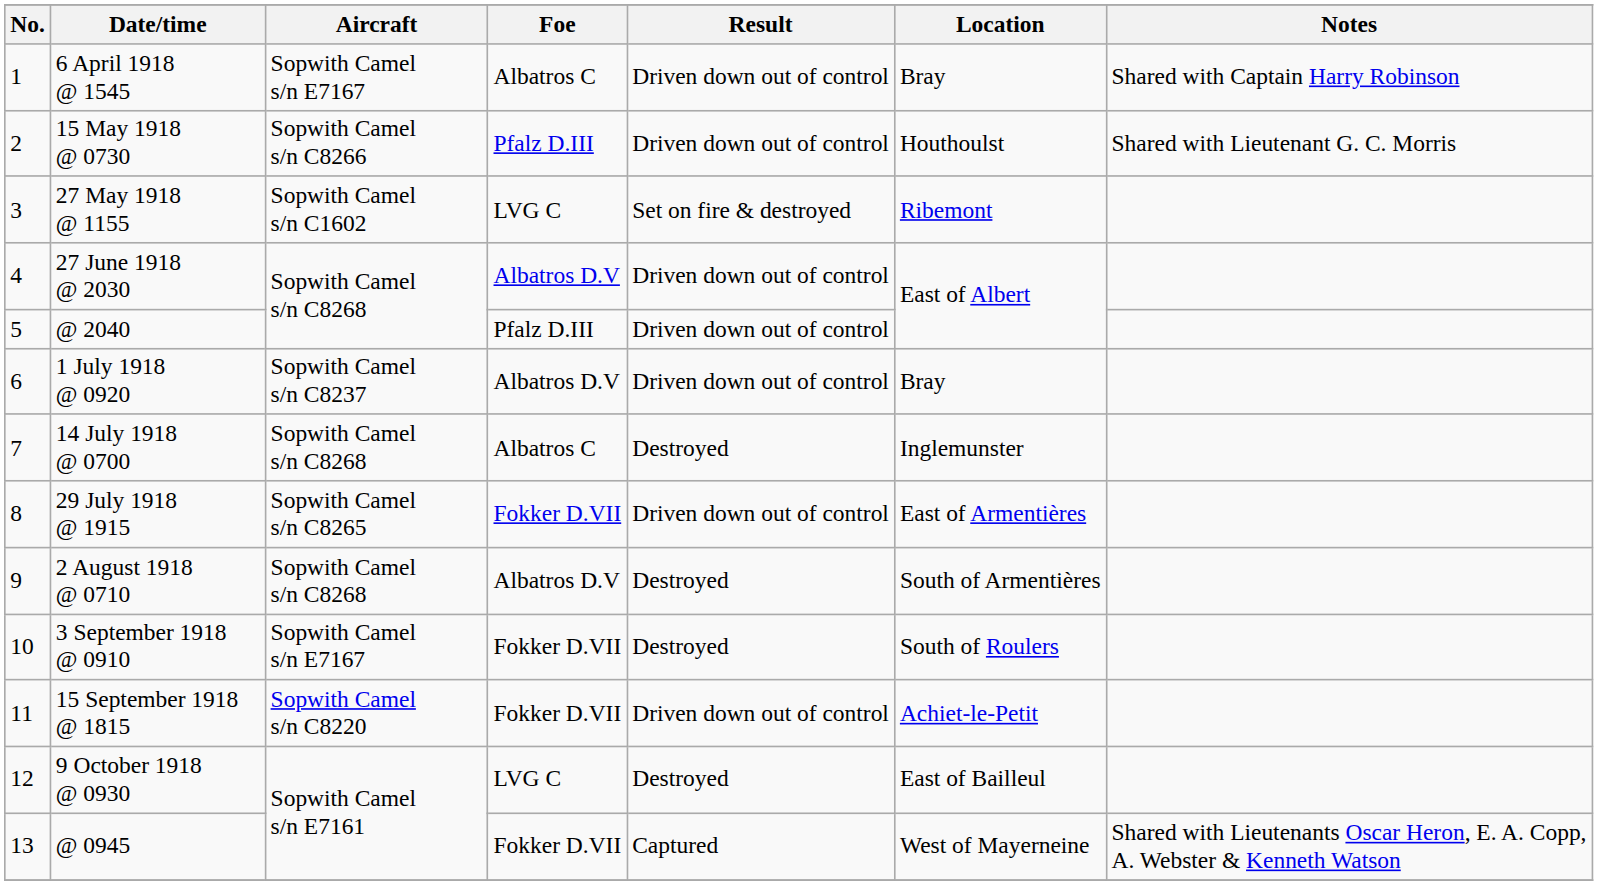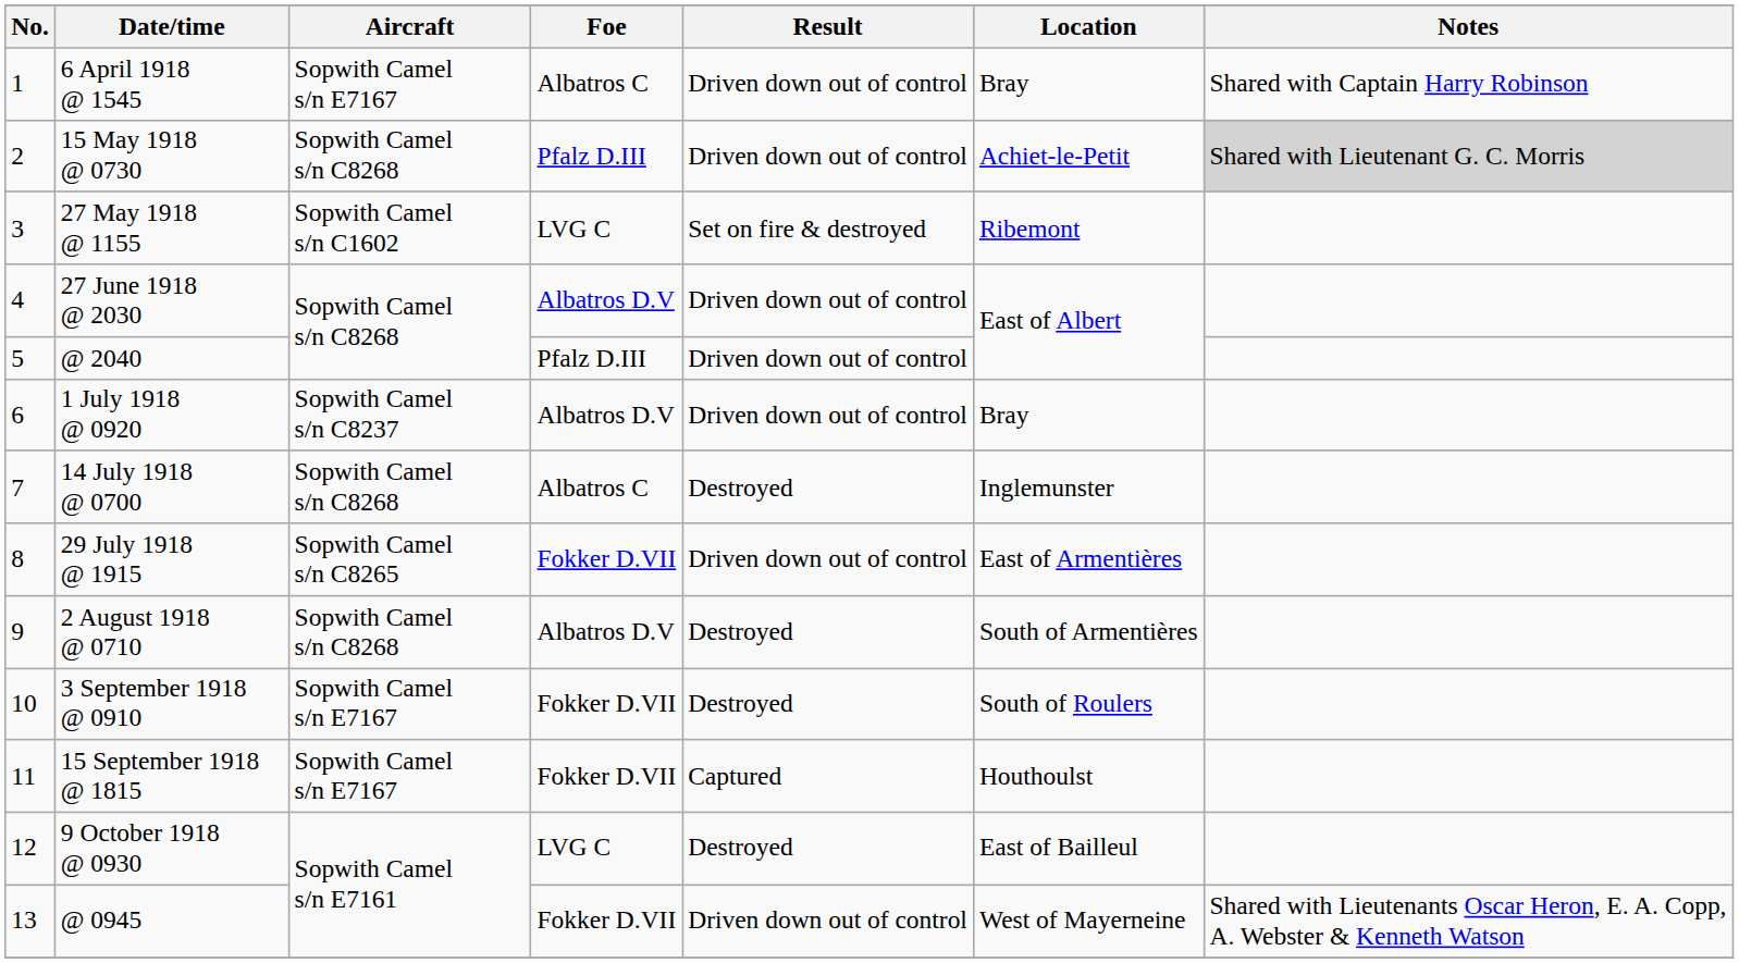 <table class="wikitable" style="font-size:90%;">
 <tr>
 </tr>
 <tr>
 <th>No.</th>
 <th width="125">Date/time</th>
 <th width="130">Aircraft</th>
 <th>Foe</th>
 <th>Result</th>
 <th>Location</th>
 <th>Notes</th>
 </tr>
 <tr>
 <td>1</td>
 <td>6 April 1918<br>@ 1545</td>
 <td>Sopwith Camel<br>s/n E7167</td>
 <td>Albatros C</td>
 <td>Driven down out of control</td>
 <td>Bray</td>
 <td>Shared with Captain <a href='#'>Harry Robinson</a></td>
 </tr>
 <tr>
 <td>2</td>
 <td>15 May 1918<br>@ 0730</td>
-<td>Sopwith Camel<br>s/n C8266</td>
+<td>Sopwith Camel<br>s/n C8268</td>
 <td><a href='#'>Pfalz D.III</a></td>
 <td>Driven down out of control</td>
-<td>Houthoulst</td>
-<td>Shared with Lieutenant G. C. Morris</td>
+<td><a href='#'>Achiet-le-Petit</a></td>
+<td style="background: lightgrey;">Shared with Lieutenant G. C. Morris</td>
 </tr>
 <tr>
 <td>3</td>
 <td>27 May 1918<br>@ 1155</td>
 <td>Sopwith Camel<br>s/n C1602</td>
 <td>LVG C</td>
 <td>Set on fire & destroyed</td>
 <td><a href='#'>Ribemont</a></td>
 <td></td>
 </tr>
 <tr>
 <td>4</td>
 <td>27 June 1918<br>@ 2030</td>
 <td rowspan="2">Sopwith Camel<br>s/n C8268</td>
 <td><a href='#'>Albatros D.V</a></td>
 <td>Driven down out of control</td>
 <td rowspan="2">East of <a href='#'>Albert</a></td>
 <td></td>
 </tr>
 <tr>
 <td>5</td>
 <td>@ 2040</td>
 <td>Pfalz D.III</td>
 <td>Driven down out of control</td>
 <td></td>
 </tr>
 <tr>
 <td>6</td>
 <td>1 July 1918<br>@ 0920</td>
 <td>Sopwith Camel<br>s/n C8237</td>
 <td>Albatros D.V</td>
 <td>Driven down out of control</td>
 <td>Bray</td>
 <td></td>
 </tr>
 <tr>
 <td>7</td>
 <td>14 July 1918<br>@ 0700</td>
 <td>Sopwith Camel<br>s/n C8268</td>
 <td>Albatros C</td>
 <td>Destroyed</td>
 <td>Inglemunster</td>
 <td></td>
 </tr>
 <tr>
 <td>8</td>
 <td>29 July 1918<br>@ 1915</td>
 <td>Sopwith Camel<br>s/n C8265</td>
 <td><a href='#'>Fokker D.VII</a></td>
 <td>Driven down out of control</td>
 <td>East of <a href='#'>Armentières</a></td>
 <td></td>
 </tr>
 <tr>
 <td>9</td>
 <td>2 August 1918<br>@ 0710</td>
 <td>Sopwith Camel<br>s/n C8268</td>
 <td>Albatros D.V</td>
 <td>Destroyed</td>
 <td>South of Armentières</td>
 <td></td>
 </tr>
 <tr>
 <td>10</td>
 <td>3 September 1918<br>@ 0910</td>
 <td>Sopwith Camel<br>s/n E7167</td>
 <td>Fokker D.VII</td>
 <td>Destroyed</td>
 <td>South of <a href='#'>Roulers</a></td>
 <td></td>
 </tr>
 <tr>
 <td>11</td>
 <td>15 September 1918<br>@ 1815</td>
-<td><a href='#'>Sopwith Camel</a><br>s/n C8220</td>
+<td>Sopwith Camel<br>s/n E7167</td>
 <td>Fokker D.VII</td>
-<td>Driven down out of control</td>
-<td><a href='#'>Achiet-le-Petit</a></td>
+<td>Captured</td>
+<td>Houthoulst</td>
 <td></td>
 </tr>
 <tr>
 <td>12</td>
 <td>9 October 1918<br>@ 0930</td>
 <td rowspan="2">Sopwith Camel<br>s/n E7161</td>
 <td>LVG C</td>
 <td>Destroyed</td>
 <td>East of Bailleul</td>
 <td></td>
 </tr>
 <tr>
 <td>13</td>
 <td>@ 0945</td>
 <td>Fokker D.VII</td>
-<td>Captured</td>
+<td>Driven down out of control</td>
 <td>West of Mayerneine</td>
 <td>Shared with Lieutenants <a href='#'>Oscar Heron</a>, E. A. Copp,<br>A. Webster & <a href='#'>Kenneth Watson</a></td>
 </tr>
 <tr>
 </tr>
 </table>
